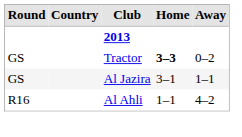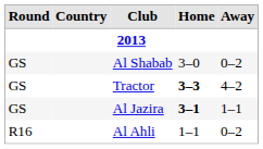 <table align=left cellspacing="0" cellpadding="3" style="border:1px solid #AAAAAA;font-size:90%">
 <tr bgcolor="#E4E4E4">
 <th style="border-bottom:1px solid #AAAAAA">Round</th>
 <th style="border-bottom:1px solid #AAAAAA">Country</th>
 <th style="border-bottom:1px solid #AAAAAA">Club</th>
 <th style="border-bottom:1px solid #AAAAAA" align="center">Home</th>
 <th style="border-bottom:1px solid #AAAAAA" align="center">Away</th>
 </tr>
 <tr>
 <th colspan="5" bgcolor="FFFFFF"><a href='#'>2013</a></th>
 </tr>
+<tr style="background:#F5F5F5;">
+<td>GS</td>
+<td></td>
+<td><a href='#'>Al Shabab</a></td>
+<td>3–0</td>
+<td>0–2</td>
+</tr>
 <tr style="background:#FFFFFF;">
 <td>GS</td>
 <td></td>
 <td><a href='#'>Tractor</a></td>
 <td><strong>3–3</strong></td>
-<td>0–2</td>
+<td>4–2</td>
 </tr>
 <tr style="background:#F5F5F5;">
 <td>GS</td>
 <td></td>
 <td><a href='#'>Al Jazira</a></td>
-<td>3–1</td>
+<td><strong>3–1</strong></td>
 <td>1–1</td>
 </tr>
 <tr style="background:#FFFFFF;">
 <td>R16</td>
 <td></td>
 <td><a href='#'>Al Ahli</a></td>
 <td>1–1</td>
-<td>4–2</td>
+<td>0–2</td>
 </tr>
 </table>
